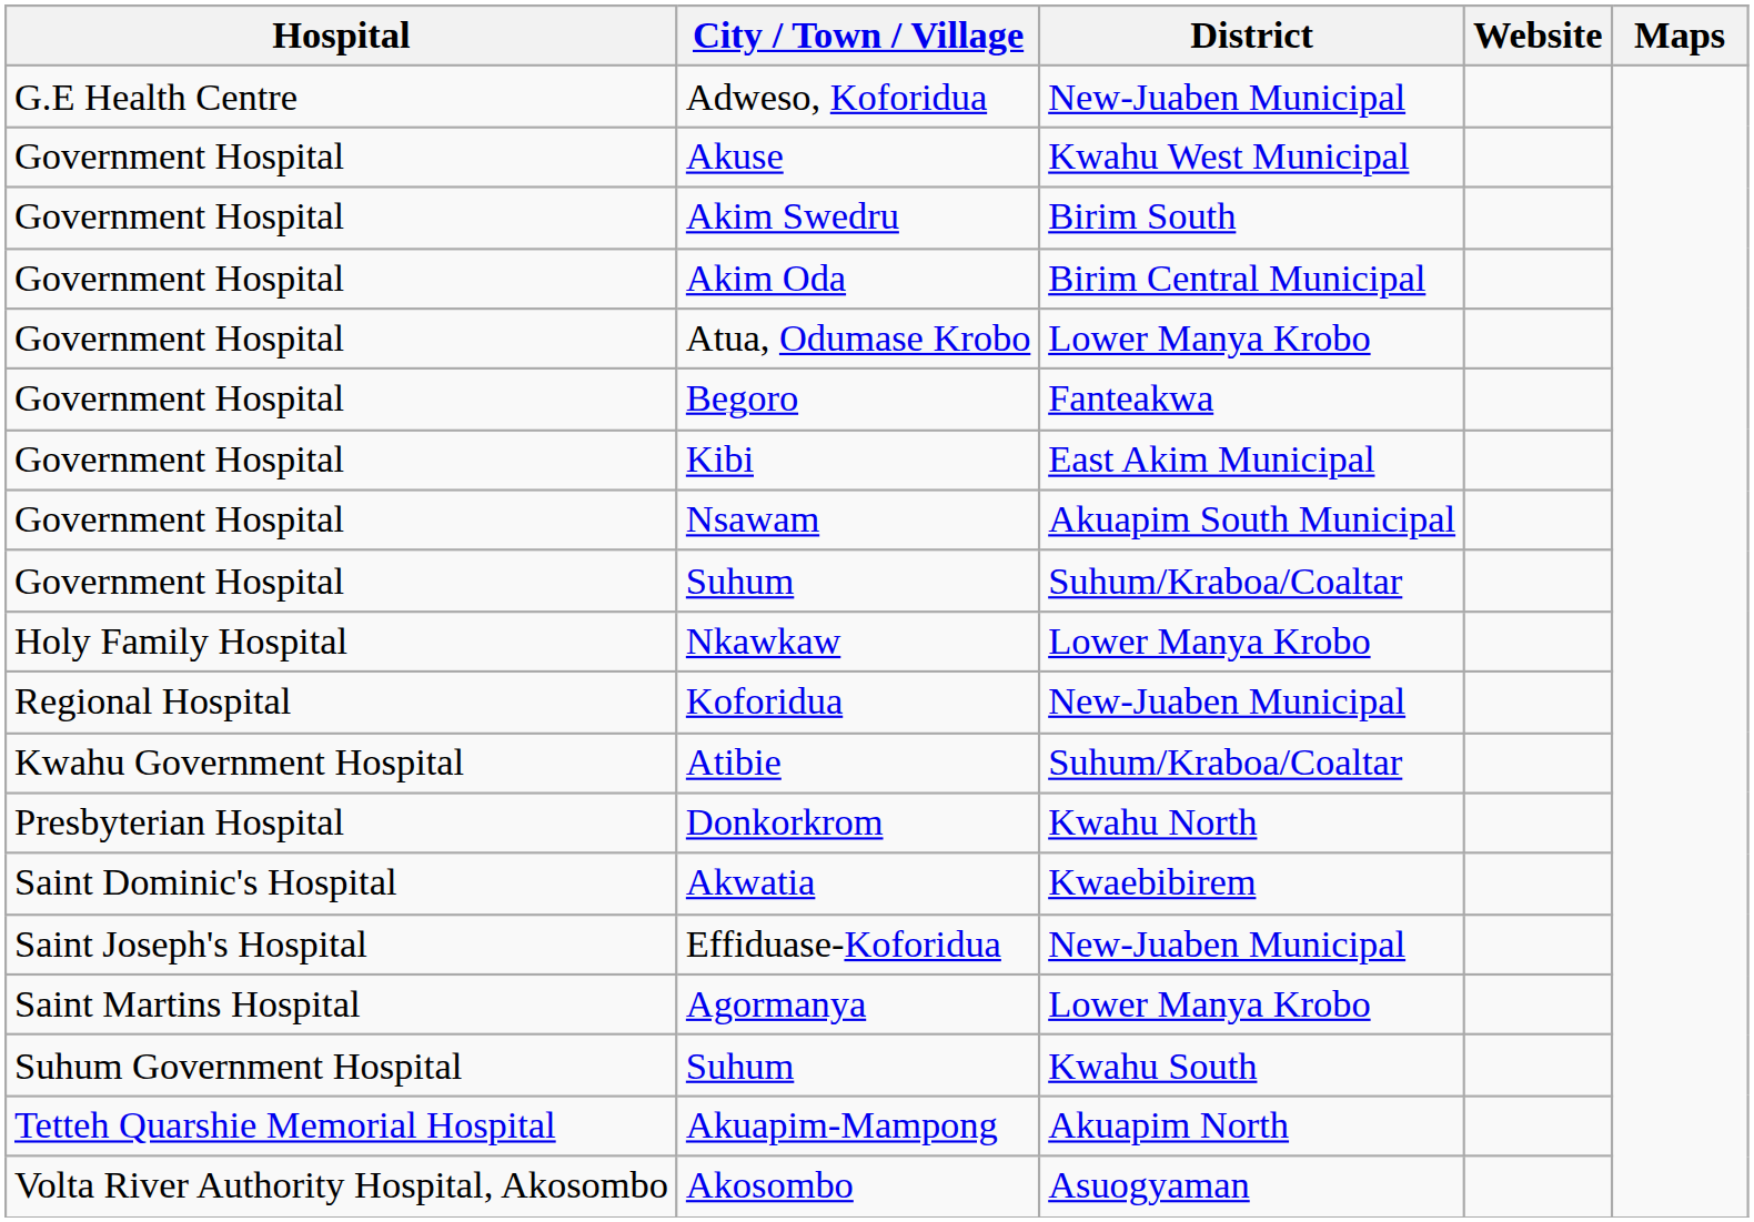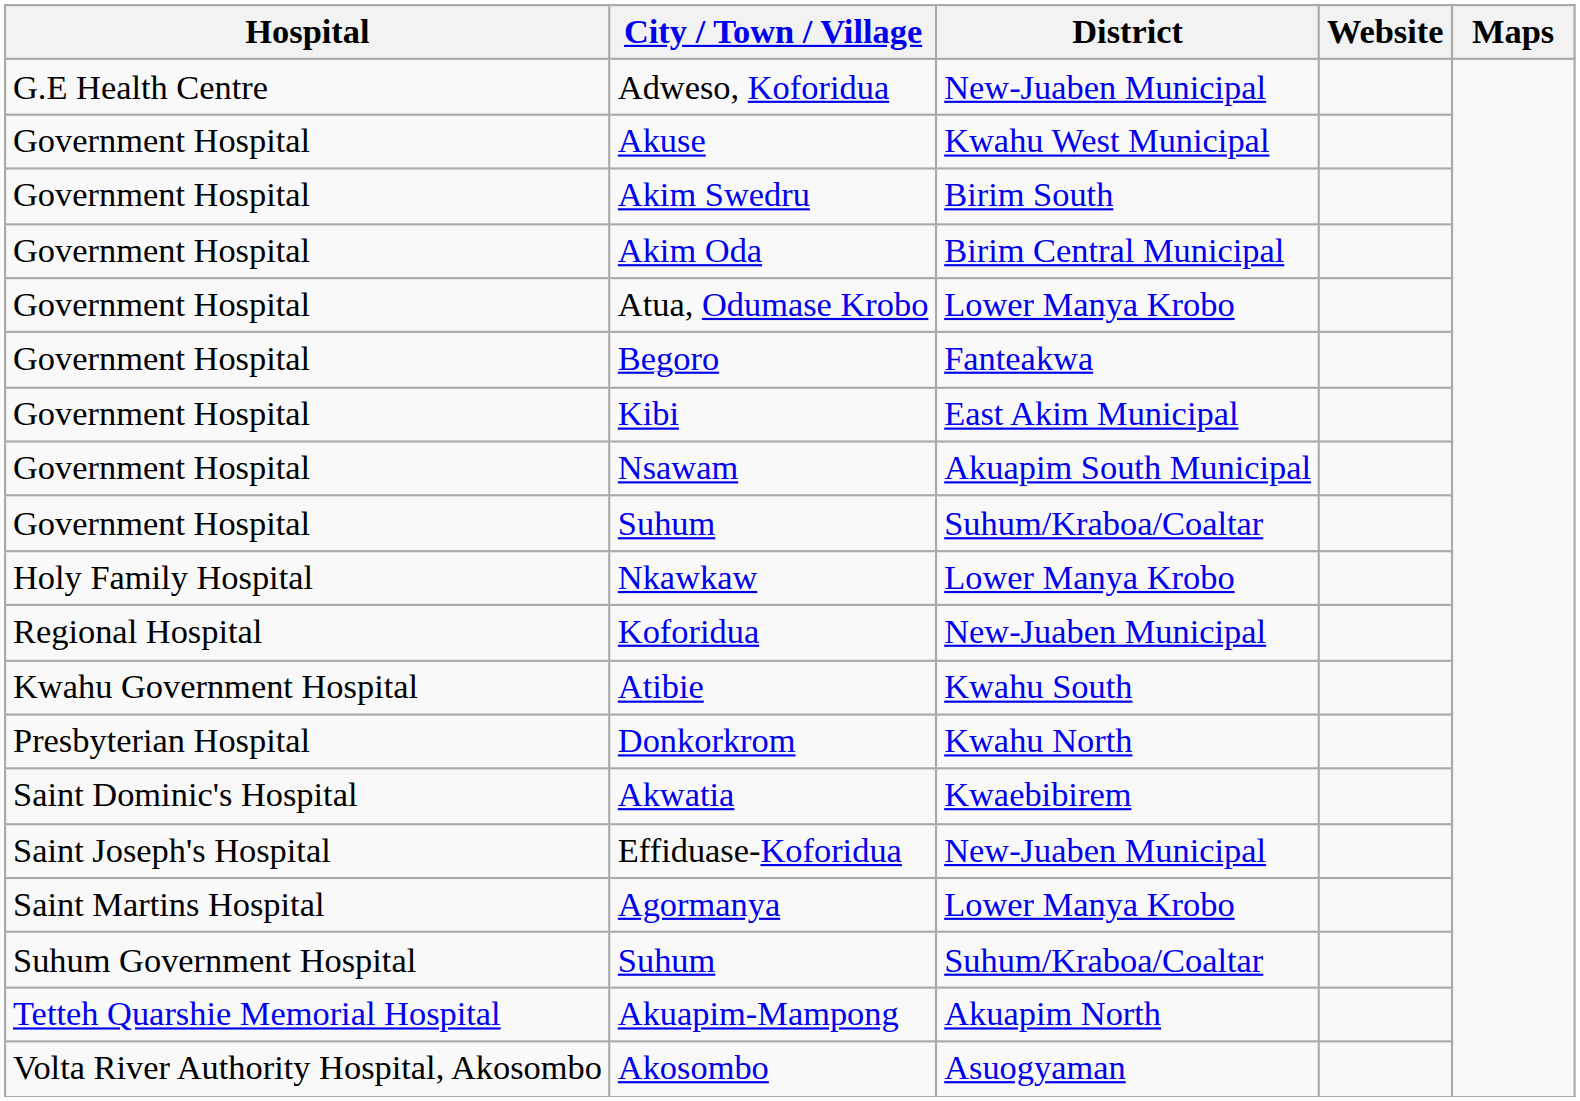 <table class="wikitable sortable">
 <tr>
 <th>Hospital</th>
 <th><a href='#'>City / Town / Village</a></th>
 <th>District</th>
 <th>Website</th>
 <th width="50">Maps</th>
 </tr>
 <tr>
 <td>G.E Health Centre</td>
 <td>Adweso, <a href='#'>Koforidua</a></td>
 <td><a href='#'>New-Juaben Municipal</a></td>
 <td></td>
 <td rowspan="19"></td>
 </tr>
 <tr>
 <td>Government Hospital</td>
 <td><a href='#'>Akuse</a></td>
 <td><a href='#'>Kwahu West Municipal</a></td>
 <td></td>
 </tr>
 <tr>
 <td>Government Hospital</td>
 <td><a href='#'>Akim Swedru</a></td>
 <td><a href='#'>Birim South</a></td>
 <td></td>
 </tr>
 <tr>
 <td>Government Hospital</td>
 <td><a href='#'>Akim Oda</a></td>
 <td><a href='#'>Birim Central Municipal</a></td>
 <td></td>
 </tr>
 <tr>
 <td>Government Hospital</td>
 <td>Atua, <a href='#'>Odumase Krobo</a></td>
 <td><a href='#'>Lower Manya Krobo</a></td>
 <td></td>
 </tr>
 <tr>
 <td>Government Hospital</td>
 <td><a href='#'>Begoro</a></td>
 <td><a href='#'>Fanteakwa</a></td>
 <td></td>
 </tr>
 <tr>
 <td>Government Hospital</td>
 <td><a href='#'>Kibi</a></td>
 <td><a href='#'>East Akim Municipal</a></td>
 <td></td>
 </tr>
 <tr>
 <td>Government Hospital</td>
 <td><a href='#'>Nsawam</a></td>
 <td><a href='#'>Akuapim South Municipal</a></td>
 <td></td>
 </tr>
 <tr>
 <td>Government Hospital</td>
 <td><a href='#'>Suhum</a></td>
 <td><a href='#'>Suhum/Kraboa/Coaltar</a></td>
 <td></td>
 </tr>
 <tr>
 <td>Holy Family Hospital</td>
 <td><a href='#'>Nkawkaw</a></td>
 <td><a href='#'>Lower Manya Krobo</a></td>
 <td></td>
 </tr>
 <tr>
 <td>Regional Hospital</td>
 <td><a href='#'>Koforidua</a></td>
 <td><a href='#'>New-Juaben Municipal</a></td>
 <td></td>
 </tr>
 <tr>
 <td>Kwahu Government Hospital</td>
 <td><a href='#'>Atibie</a></td>
-<td><a href='#'>Suhum/Kraboa/Coaltar</a></td>
+<td><a href='#'>Kwahu South</a></td>
 <td></td>
 </tr>
 <tr>
 <td>Presbyterian Hospital</td>
 <td><a href='#'>Donkorkrom</a></td>
 <td><a href='#'>Kwahu North</a></td>
 <td></td>
 </tr>
 <tr>
 <td>Saint Dominic's Hospital</td>
 <td><a href='#'>Akwatia</a></td>
 <td><a href='#'>Kwaebibirem</a></td>
 <td></td>
 </tr>
 <tr>
 <td>Saint Joseph's Hospital</td>
 <td>Effiduase-<a href='#'>Koforidua</a></td>
 <td><a href='#'>New-Juaben Municipal</a></td>
 <td></td>
 </tr>
 <tr>
 <td>Saint Martins Hospital</td>
 <td><a href='#'>Agormanya</a></td>
 <td><a href='#'>Lower Manya Krobo</a></td>
 <td></td>
 </tr>
 <tr>
 <td>Suhum Government Hospital</td>
 <td><a href='#'>Suhum</a></td>
-<td><a href='#'>Kwahu South</a></td>
+<td><a href='#'>Suhum/Kraboa/Coaltar</a></td>
 <td></td>
 </tr>
 <tr>
 <td><a href='#'>Tetteh Quarshie Memorial Hospital</a></td>
 <td><a href='#'>Akuapim-Mampong</a></td>
 <td><a href='#'>Akuapim North</a></td>
 <td></td>
 </tr>
 <tr>
 <td>Volta River Authority Hospital, Akosombo</td>
 <td><a href='#'>Akosombo</a></td>
 <td><a href='#'>Asuogyaman</a></td>
 <td></td>
 </tr>
 <tr>
 </tr>
 </table>
